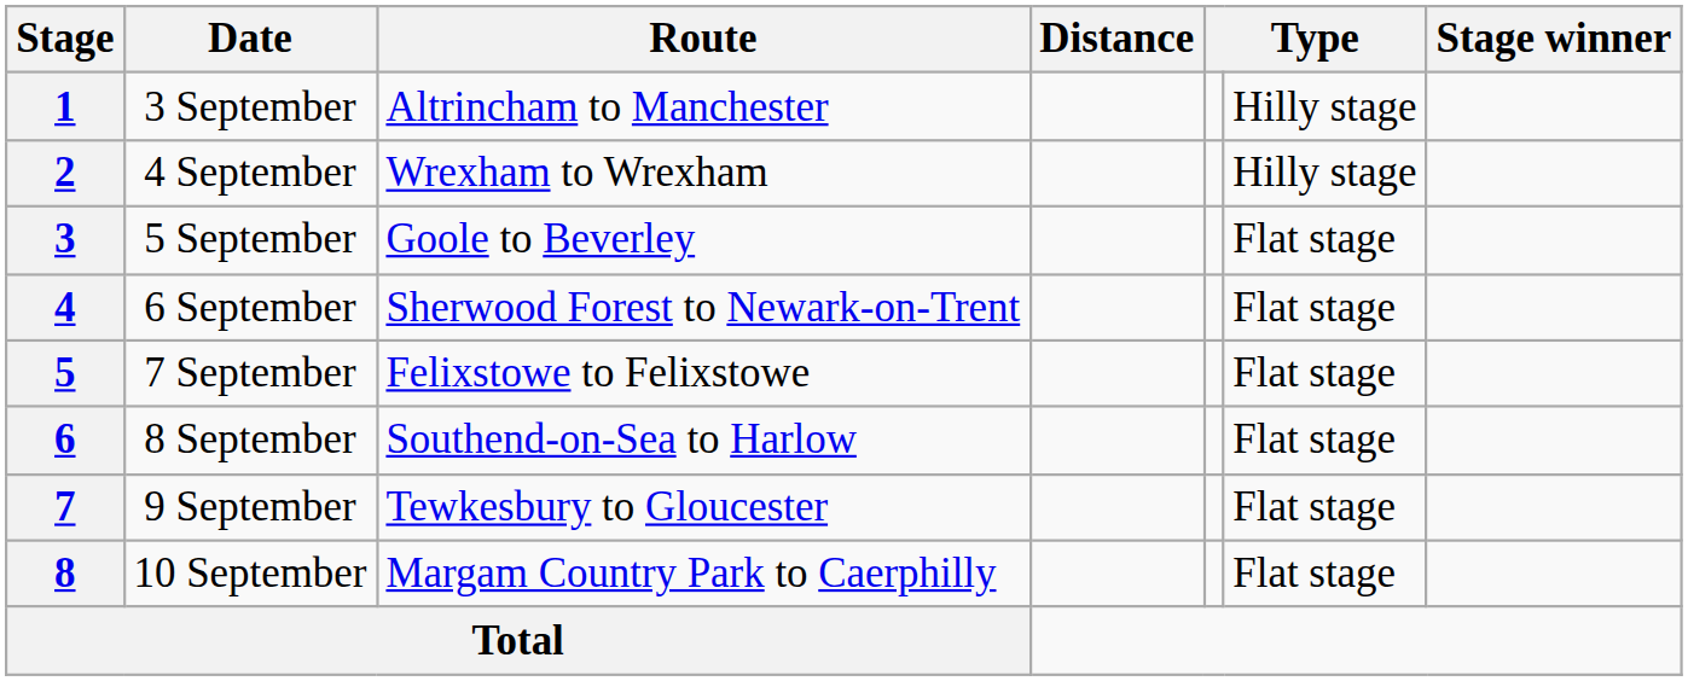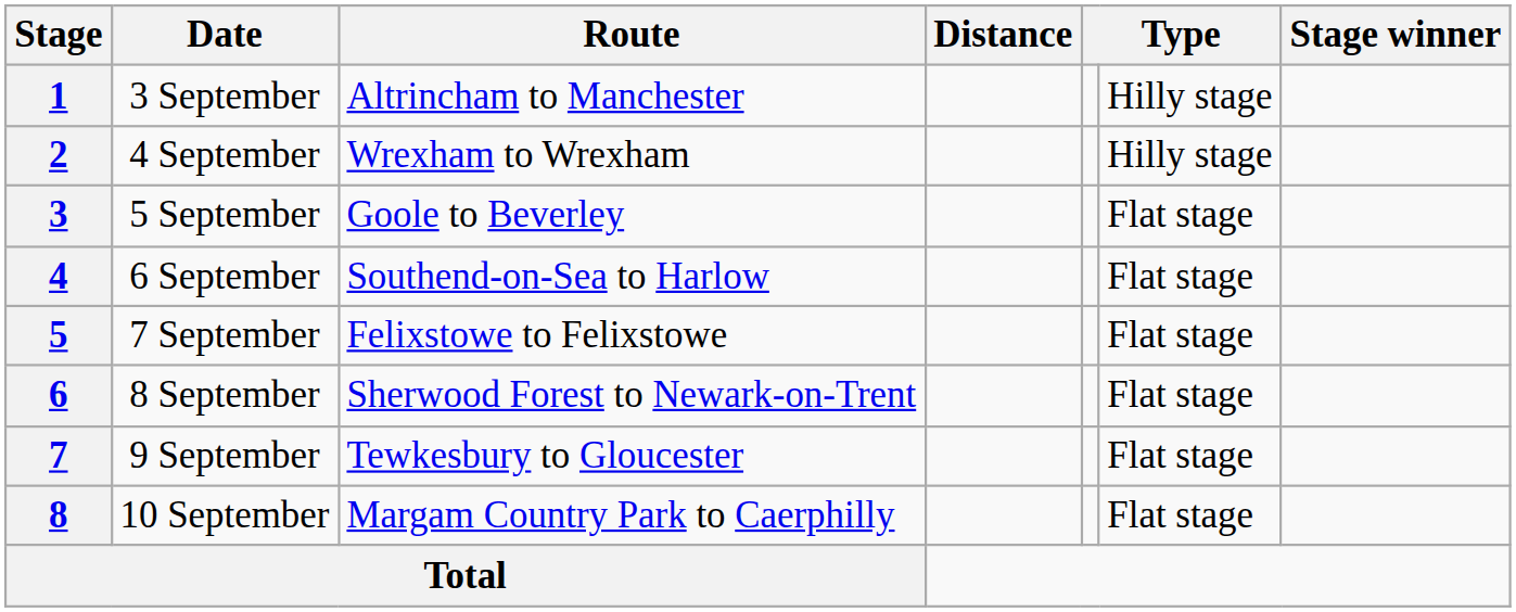 <table class="wikitable">
 <tr>
 <th scope="col">Stage</th>
 <th scope="col">Date</th>
 <th scope="col">Route</th>
 <th scope="col">Distance</th>
 <th scope="col" colspan="2">Type</th>
 <th scope="col">Stage winner</th>
 </tr>
 <tr>
 <th scope="row" style="text-align:center;"><a href='#'>1</a></th>
 <td style="text-align:center;">3 September</td>
 <td><a href='#'>Altrincham</a> to <a href='#'>Manchester</a></td>
 <td style="text-align:center;"></td>
 <td></td>
 <td>Hilly stage</td>
 <td></td>
 </tr>
 <tr>
 <th scope="row" style="text-align:center;"><a href='#'>2</a></th>
 <td style="text-align:center;">4 September</td>
 <td><a href='#'>Wrexham</a> to Wrexham</td>
 <td style="text-align:center;"></td>
 <td></td>
 <td>Hilly stage</td>
 <td></td>
 </tr>
 <tr>
 <th scope="row" style="text-align:center;"><a href='#'>3</a></th>
 <td style="text-align:center;">5 September</td>
 <td><a href='#'>Goole</a> to <a href='#'>Beverley</a></td>
 <td style="text-align:center;"></td>
 <td></td>
 <td>Flat stage</td>
 <td></td>
 </tr>
 <tr>
 <th scope="row" style="text-align:center;"><a href='#'>4</a></th>
 <td style="text-align:center;">6 September</td>
-<td><a href='#'>Sherwood Forest</a> to <a href='#'>Newark-on-Trent</a></td>
+<td><a href='#'>Southend-on-Sea</a> to <a href='#'>Harlow</a></td>
 <td style="text-align:center;"></td>
 <td></td>
 <td>Flat stage</td>
 <td></td>
 </tr>
 <tr>
 <th scope="row" style="text-align:center;"><a href='#'>5</a></th>
 <td style="text-align:center;">7 September</td>
 <td><a href='#'>Felixstowe</a> to Felixstowe</td>
 <td style="text-align:center;"></td>
 <td></td>
 <td>Flat stage</td>
 <td></td>
 </tr>
 <tr>
 <th scope="row" style="text-align:center;"><a href='#'>6</a></th>
 <td style="text-align:center;">8 September</td>
-<td><a href='#'>Southend-on-Sea</a> to <a href='#'>Harlow</a></td>
+<td><a href='#'>Sherwood Forest</a> to <a href='#'>Newark-on-Trent</a></td>
 <td style="text-align:center;"></td>
 <td></td>
 <td>Flat stage</td>
 <td></td>
 </tr>
 <tr>
 <th scope="row" style="text-align:center;"><a href='#'>7</a></th>
 <td style="text-align:center;">9 September</td>
 <td><a href='#'>Tewkesbury</a> to <a href='#'>Gloucester</a></td>
 <td style="text-align:center;"></td>
 <td></td>
 <td>Flat stage</td>
 <td></td>
 </tr>
 <tr>
 <th scope="row" style="text-align:center;"><a href='#'>8</a></th>
 <td style="text-align:center;">10 September</td>
 <td><a href='#'>Margam Country Park</a> to <a href='#'>Caerphilly</a></td>
 <td style="text-align:center;"></td>
 <td></td>
 <td>Flat stage</td>
 <td></td>
 </tr>
 <tr>
 <th colspan="3">Total</th>
 <td colspan="4" align="center"></td>
 </tr>
 </table>
